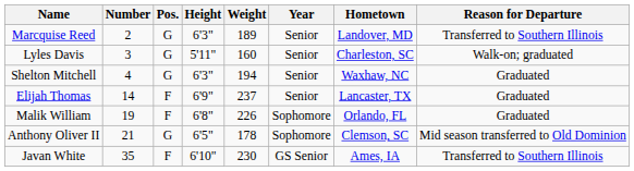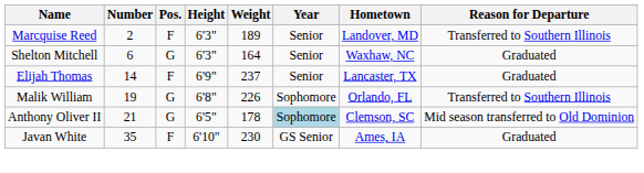 <table class="wikitable sortable" border="1" style="text-align: center;">
 <tr>
 <th>Name</th>
 <th>Number</th>
 <th>Pos.</th>
 <th>Height</th>
 <th>Weight</th>
 <th>Year</th>
 <th>Hometown</th>
 <th class="unsortable">Reason for Departure</th>
 </tr>
 <tr>
 <td><a href='#'>Marcquise Reed</a></td>
 <td>2</td>
-<td>G</td>
+<td>F</td>
 <td>6'3"</td>
 <td>189</td>
 <td> Senior</td>
 <td><a href='#'>Landover, MD</a></td>
 <td>Transferred to <a href='#'>Southern Illinois</a></td>
 </tr>
 <tr>
-<td>Lyles Davis</td>
-<td>3</td>
-<td>G</td>
-<td>5'11"</td>
-<td>160</td>
-<td>Senior</td>
-<td><a href='#'>Charleston, SC</a></td>
-<td>Walk-on; graduated</td>
-</tr>
-<tr>
 <td>Shelton Mitchell</td>
-<td>4</td>
+<td>6</td>
 <td>G</td>
 <td>6'3"</td>
-<td>194</td>
+<td>164</td>
 <td> Senior</td>
 <td><a href='#'>Waxhaw, NC</a></td>
 <td>Graduated</td>
 </tr>
 <tr>
 <td><a href='#'>Elijah Thomas</a></td>
 <td>14</td>
 <td>F</td>
 <td>6'9"</td>
 <td>237</td>
 <td>Senior</td>
 <td><a href='#'>Lancaster, TX</a></td>
 <td>Graduated</td>
 </tr>
 <tr>
 <td>Malik William</td>
 <td>19</td>
-<td>F</td>
+<td>G</td>
 <td>6'8"</td>
 <td>226</td>
 <td>Sophomore</td>
 <td><a href='#'>Orlando, FL</a></td>
-<td>Graduated</td>
+<td>Transferred to <a href='#'>Southern Illinois</a></td>
 </tr>
 <tr>
 <td>Anthony Oliver II</td>
 <td>21</td>
 <td>G</td>
 <td>6'5"</td>
 <td>178</td>
-<td> Sophomore</td>
+<td style="background: lightblue;"> Sophomore</td>
 <td><a href='#'>Clemson, SC</a></td>
 <td>Mid season transferred to <a href='#'>Old Dominion</a></td>
 </tr>
 <tr>
 <td>Javan White</td>
 <td>35</td>
 <td>F</td>
 <td>6'10"</td>
 <td>230</td>
 <td>GS Senior</td>
 <td><a href='#'>Ames, IA</a></td>
-<td>Transferred to <a href='#'>Southern Illinois</a></td>
+<td>Graduated</td>
 </tr>
 </table>
